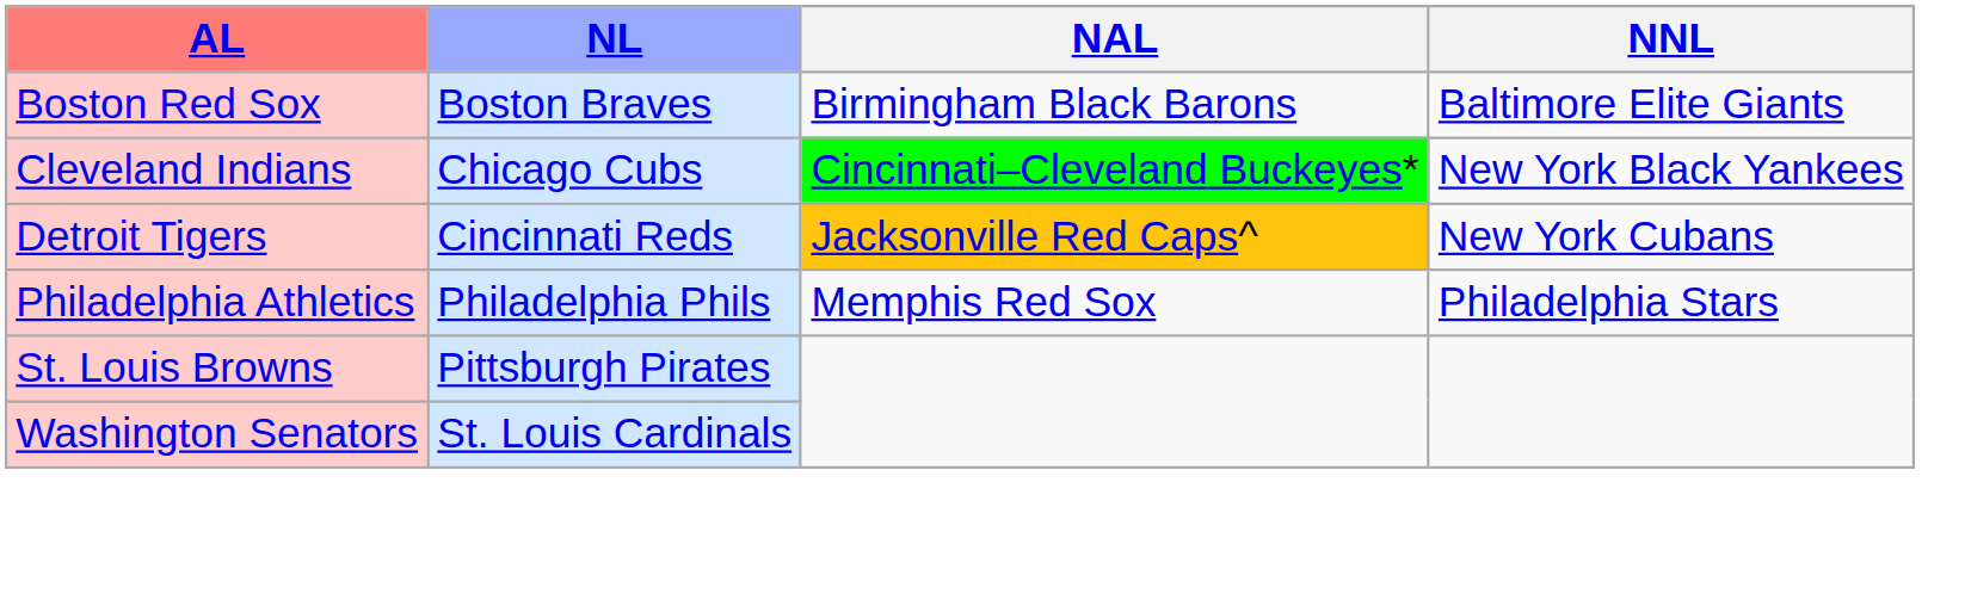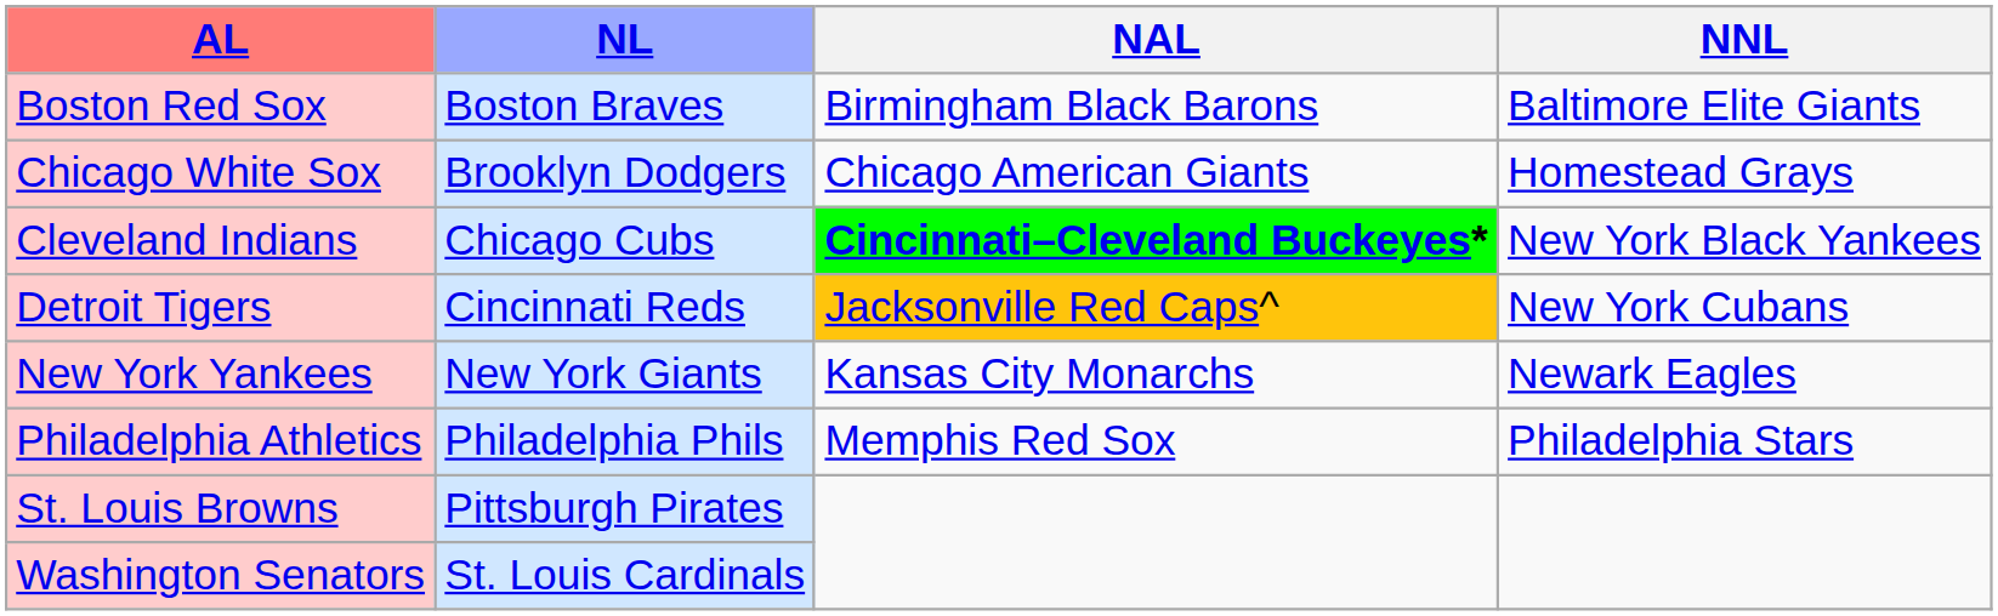 <table class="wikitable" style="font-size:100%;line-height:1.1;">
 <tr>
 <th style="background-color: #FF7B77;"><a href='#'>AL</a></th>
 <th style="background-color: #99A8FF;"><a href='#'>NL</a></th>
 <th><a href='#'>NAL</a></th>
 <th><a href='#'>NNL</a></th>
 </tr>
 <tr>
 <td style="background-color: #FFCCCC;"><a href='#'>Boston Red Sox</a></td>
 <td style="background-color: #D0E7FF;"><a href='#'>Boston Braves</a></td>
 <td><a href='#'>Birmingham Black Barons</a></td>
 <td><a href='#'>Baltimore Elite Giants</a></td>
 </tr>
 <tr>
+<td style="background-color: #FFCCCC;"><a href='#'>Chicago White Sox</a></td>
+<td style="background-color: #D0E7FF;"><a href='#'>Brooklyn Dodgers</a></td>
+<td><a href='#'>Chicago American Giants</a></td>
+<td><a href='#'>Homestead Grays</a></td>
+</tr>
+<tr>
 <td style="background-color: #FFCCCC;"><a href='#'>Cleveland Indians</a></td>
 <td style="background-color: #D0E7FF;"><a href='#'>Chicago Cubs</a></td>
-<td style="background-color: #00FF00;"><a href='#'>Cincinnati–Cleveland Buckeyes</a>*</td>
+<td style="background-color: #00FF00;"><strong><a href='#'>Cincinnati–Cleveland Buckeyes</a>*</strong></td>
 <td><a href='#'>New York Black Yankees</a></td>
 </tr>
 <tr>
 <td style="background-color: #FFCCCC;"><a href='#'>Detroit Tigers</a></td>
 <td style="background-color: #D0E7FF;"><a href='#'>Cincinnati Reds</a></td>
 <td style="background-color: #FFC40C;"><a href='#'>Jacksonville Red Caps</a>^</td>
 <td><a href='#'>New York Cubans</a></td>
+</tr>
+<tr>
+<td style="background-color: #FFCCCC;"><a href='#'>New York Yankees</a></td>
+<td style="background-color: #D0E7FF;"><a href='#'>New York Giants</a></td>
+<td><a href='#'>Kansas City Monarchs</a></td>
+<td><a href='#'>Newark Eagles</a></td>
 </tr>
 <tr>
 <td style="background-color: #FFCCCC;"><a href='#'>Philadelphia Athletics</a></td>
 <td style="background-color: #D0E7FF;"><a href='#'>Philadelphia Phils</a></td>
 <td><a href='#'>Memphis Red Sox</a></td>
 <td><a href='#'>Philadelphia Stars</a></td>
 </tr>
 <tr>
 <td style="background-color: #FFCCCC;"><a href='#'>St. Louis Browns</a></td>
 <td style="background-color: #D0E7FF;"><a href='#'>Pittsburgh Pirates</a></td>
 <td rowspan="2"> </td>
 <td rowspan="2"> </td>
 </tr>
 <tr>
 <td style="background-color: #FFCCCC;"><a href='#'>Washington Senators</a></td>
 <td style="background-color: #D0E7FF;"><a href='#'>St. Louis Cardinals</a></td>
 </tr>
 </table>
